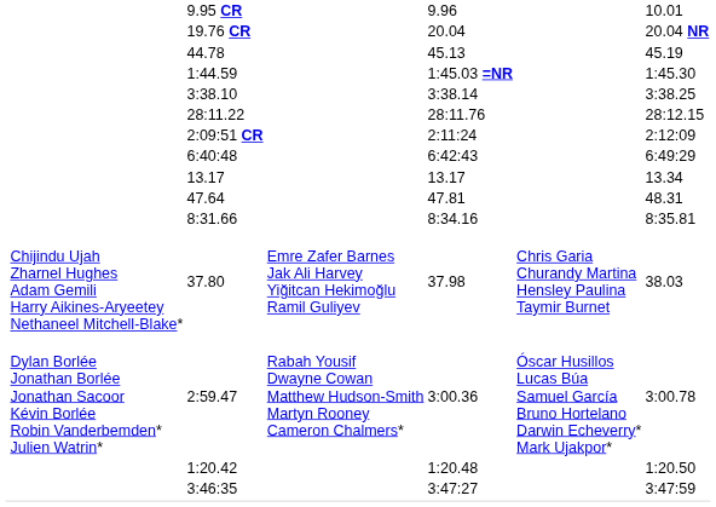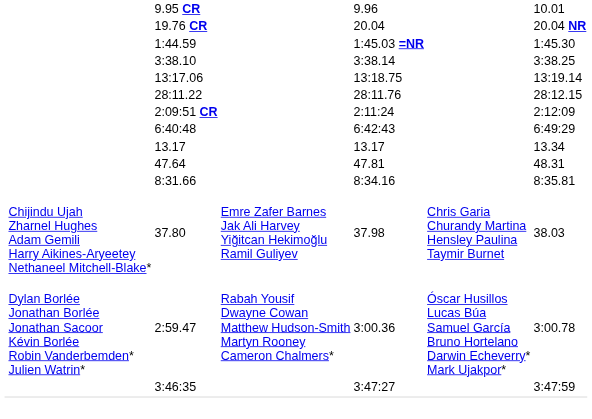 <table>
 <tr>
 <td></td>
 <td></td>
 <td>9.95 <strong><a href='#'>CR</a></strong></td>
 <td></td>
 <td>9.96</td>
 <td></td>
 <td>10.01</td>
 </tr>
 <tr>
 <td></td>
 <td></td>
 <td>19.76 <strong><a href='#'>CR</a></strong></td>
 <td></td>
 <td>20.04</td>
 <td></td>
 <td>20.04 <strong><a href='#'>NR</a></strong></td>
 </tr>
 <tr>
 <td></td>
 <td></td>
-<td>44.78</td>
-<td></td>
-<td>45.13</td>
-<td></td>
-<td>45.19</td>
-</tr>
-<tr>
-<td></td>
-<td></td>
 <td>1:44.59</td>
 <td></td>
 <td>1:45.03 <strong><a href='#'>=NR</a></strong></td>
 <td></td>
 <td>1:45.30</td>
 </tr>
 <tr>
 <td></td>
 <td></td>
 <td>3:38.10</td>
 <td></td>
 <td>3:38.14</td>
 <td></td>
 <td>3:38.25</td>
+</tr>
+<tr>
+<td></td>
+<td></td>
+<td>13:17.06</td>
+<td></td>
+<td>13:18.75</td>
+<td></td>
+<td>13:19.14</td>
 </tr>
 <tr>
 <td></td>
 <td></td>
 <td>28:11.22</td>
 <td></td>
 <td>28:11.76</td>
 <td></td>
 <td>28:12.15</td>
 </tr>
 <tr>
 <td rowspan=2></td>
 <td></td>
 <td>2:09:51 <strong><a href='#'>CR</a></strong> <strong></strong></td>
 <td></td>
 <td>2:11:24</td>
 <td></td>
 <td>2:12:09 <strong></strong></td>
 </tr>
 <tr>
 <td></td>
 <td>6:40:48</td>
 <td></td>
 <td>6:42:43</td>
 <td></td>
 <td>6:49:29</td>
 </tr>
 <tr>
 <td></td>
 <td></td>
 <td>13.17</td>
 <td></td>
 <td>13.17</td>
 <td></td>
 <td>13.34</td>
 </tr>
 <tr>
 <td></td>
 <td></td>
 <td>47.64</td>
 <td></td>
 <td>47.81</td>
 <td></td>
 <td>48.31</td>
 </tr>
 <tr>
 <td></td>
 <td></td>
 <td>8:31.66</td>
 <td></td>
 <td>8:34.16</td>
 <td></td>
 <td>8:35.81</td>
 </tr>
 <tr>
 <td></td>
 <td valign=top><br><a href='#'>Chijindu Ujah</a><br><a href='#'>Zharnel Hughes</a><br><a href='#'>Adam Gemili</a><br><a href='#'>Harry Aikines-Aryeetey</a><br><a href='#'>Nethaneel Mitchell-Blake</a>*</td>
 <td>37.80</td>
 <td valign=top><br><a href='#'>Emre Zafer Barnes</a><br><a href='#'>Jak Ali Harvey</a><br><a href='#'>Yiğitcan Hekimoğlu</a><br><a href='#'>Ramil Guliyev</a></td>
 <td>37.98</td>
 <td valign=top><br><a href='#'>Chris Garia</a><br><a href='#'>Churandy Martina</a><br><a href='#'>Hensley Paulina</a><br><a href='#'>Taymir Burnet</a></td>
 <td>38.03</td>
 </tr>
 <tr>
 <td></td>
 <td valign=top><br><a href='#'>Dylan Borlée</a><br><a href='#'>Jonathan Borlée</a><br><a href='#'>Jonathan Sacoor</a><br><a href='#'>Kévin Borlée</a><br><a href='#'>Robin Vanderbemden</a>*<br><a href='#'>Julien Watrin</a>*</td>
 <td>2:59.47 <strong></strong></td>
 <td valign=top><br><a href='#'>Rabah Yousif</a><br><a href='#'>Dwayne Cowan</a><br><a href='#'>Matthew Hudson-Smith</a><br><a href='#'>Martyn Rooney</a><br><a href='#'>Cameron Chalmers</a>*</td>
 <td>3:00.36</td>
 <td valign=top><br><a href='#'>Óscar Husillos</a><br><a href='#'>Lucas Búa</a><br><a href='#'>Samuel García</a><br><a href='#'>Bruno Hortelano</a><br><a href='#'>Darwin Echeverry</a>*<br><a href='#'>Mark Ujakpor</a>*</td>
 <td>3:00.78</td>
 </tr>
 <tr>
 <td></td>
 <td></td>
-<td>1:20.42</td>
-<td></td>
-<td>1:20.48</td>
-<td></td>
-<td>1:20.50</td>
-</tr>
-<tr>
-<td></td>
-<td></td>
 <td>3:46:35</td>
 <td></td>
 <td>3:47:27</td>
 <td></td>
 <td>3:47:59 <strong></strong></td>
 </tr>
 <tr bgcolor=e8e8e8>
 <td colspan=7></td>
 </tr>
 </table>
